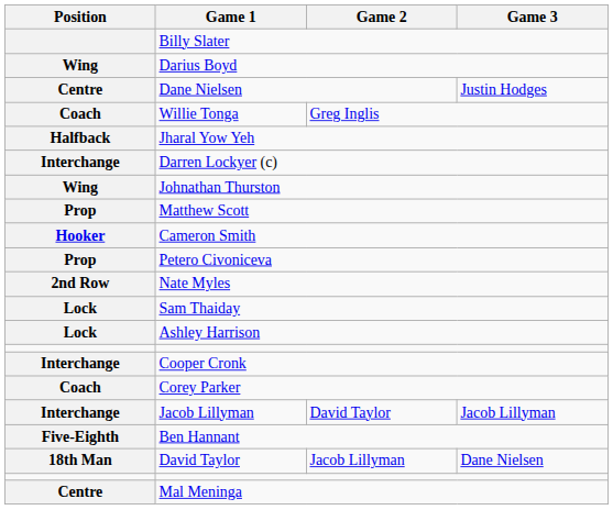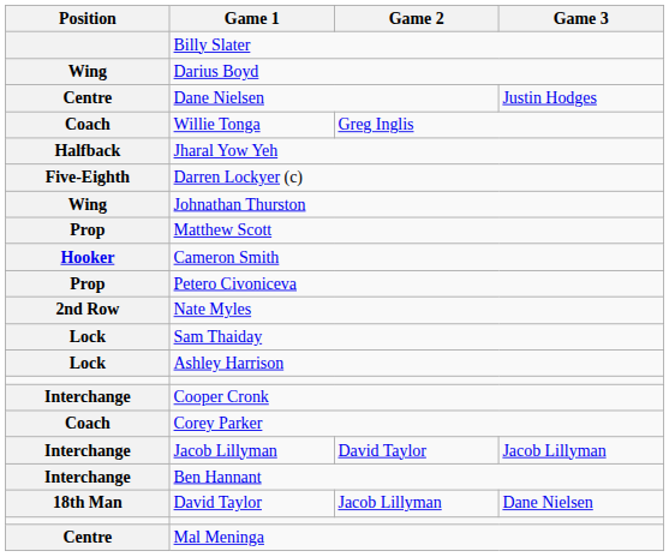 <table class="wikitable">
 <tr>
 <th style="width:150px;">Position</th>
 <th style="width:150px;">Game 1</th>
 <th style="width:150px;">Game 2</th>
 <th style="width:150px;">Game 3</th>
 </tr>
 <tr>
 <th></th>
 <td colspan="3"> <a href='#'>Billy Slater</a></td>
 </tr>
 <tr>
 <th>Wing</th>
 <td colspan="3"> <a href='#'>Darius Boyd</a></td>
 </tr>
 <tr>
 <th>Centre</th>
 <td colspan="2"> <a href='#'>Dane Nielsen</a></td>
 <td colspan="1"> <a href='#'>Justin Hodges</a></td>
 </tr>
 <tr>
 <th>Coach</th>
 <td> <a href='#'>Willie Tonga</a></td>
 <td colspan="2"> <a href='#'>Greg Inglis</a></td>
 </tr>
 <tr>
 <th>Halfback</th>
 <td colspan="3"> <a href='#'>Jharal Yow Yeh</a></td>
 </tr>
 <tr>
-<th>Interchange</th>
+<th>Five-Eighth</th>
 <td colspan="3"> <a href='#'>Darren Lockyer</a> (c)</td>
 </tr>
 <tr>
 <th>Wing</th>
 <td colspan="3"> <a href='#'>Johnathan Thurston</a></td>
 </tr>
 <tr>
 <th>Prop</th>
 <td colspan="3"> <a href='#'>Matthew Scott</a></td>
 </tr>
 <tr>
 <th><a href='#'>Hooker</a></th>
 <td colspan="3"> <a href='#'>Cameron Smith</a></td>
 </tr>
 <tr>
 <th>Prop</th>
 <td colspan="3"> <a href='#'>Petero Civoniceva</a></td>
 </tr>
 <tr>
 <th>2nd Row</th>
 <td colspan="3"> <a href='#'>Nate Myles</a></td>
 </tr>
 <tr>
 <th>Lock</th>
 <td colspan="3"> <a href='#'>Sam Thaiday</a></td>
 </tr>
 <tr>
 <th>Lock</th>
 <td colspan="3"> <a href='#'>Ashley Harrison</a></td>
 </tr>
 <tr>
 <td></td>
 </tr>
 <tr>
 <th>Interchange</th>
 <td colspan="3"> <a href='#'>Cooper Cronk</a></td>
 </tr>
 <tr>
 <th>Coach</th>
 <td colspan="3"> <a href='#'>Corey Parker</a></td>
 </tr>
 <tr>
 <th>Interchange</th>
 <td colspan="1"> <a href='#'>Jacob Lillyman</a></td>
 <td colspan="1"> <a href='#'>David Taylor</a></td>
 <td colspan="1"> <a href='#'>Jacob Lillyman</a></td>
 </tr>
 <tr>
-<th>Five-Eighth</th>
+<th>Interchange</th>
 <td colspan="3"> <a href='#'>Ben Hannant</a></td>
 </tr>
 <tr>
 <th>18th Man</th>
 <td> <a href='#'>David Taylor</a></td>
 <td colspan="1"> <a href='#'>Jacob Lillyman</a></td>
 <td> <a href='#'>Dane Nielsen</a></td>
 </tr>
 <tr>
 <td></td>
 </tr>
 <tr>
 <th>Centre</th>
 <td colspan="3"> <a href='#'>Mal Meninga</a></td>
 </tr>
 </table>
